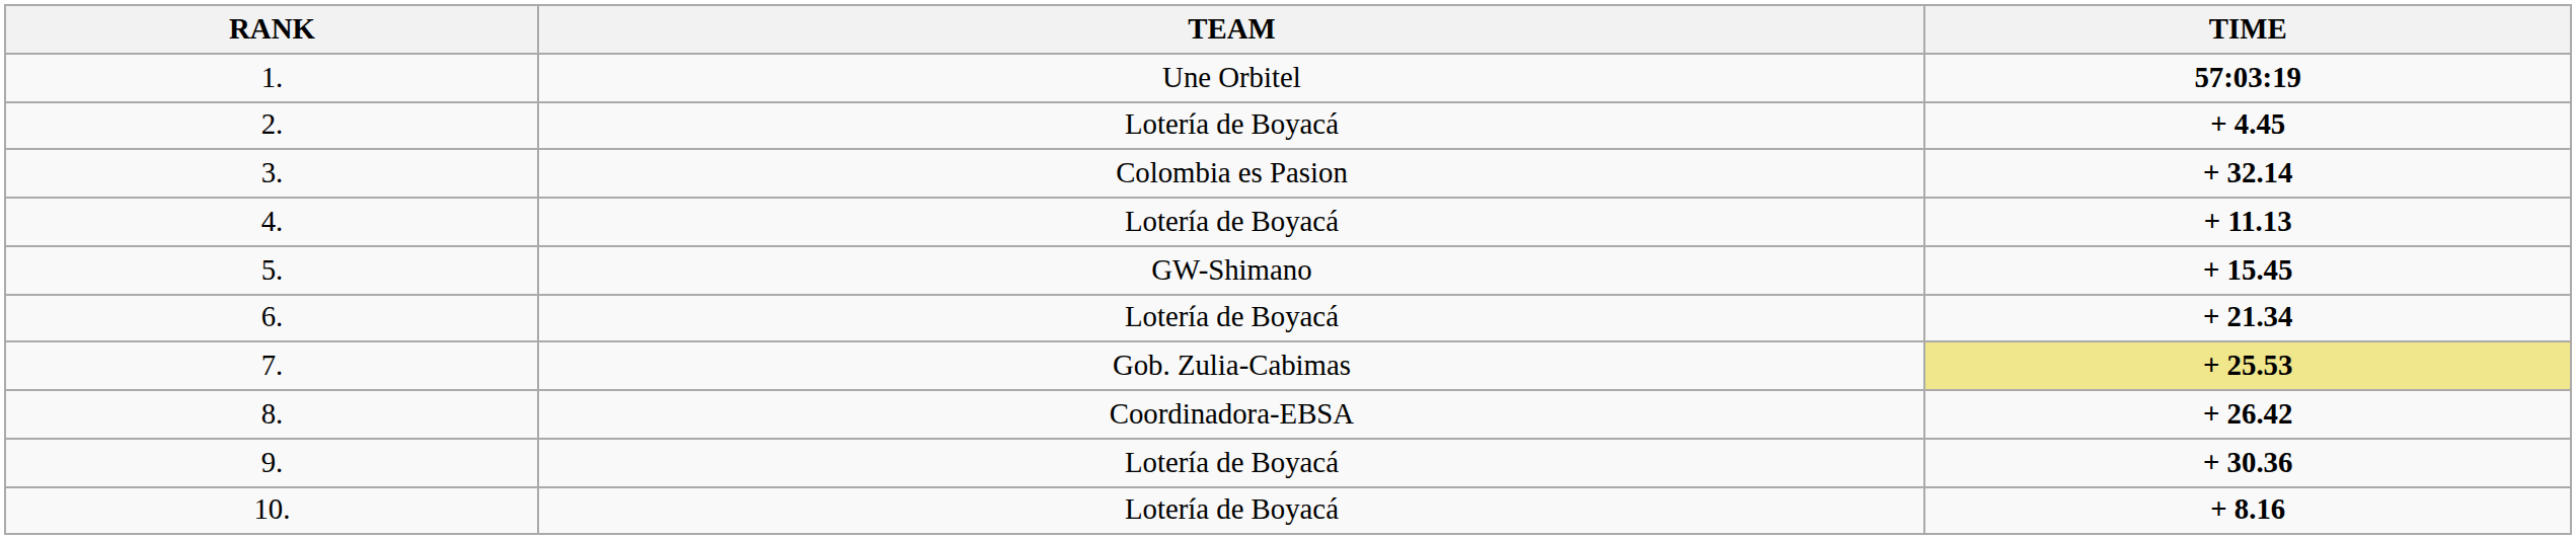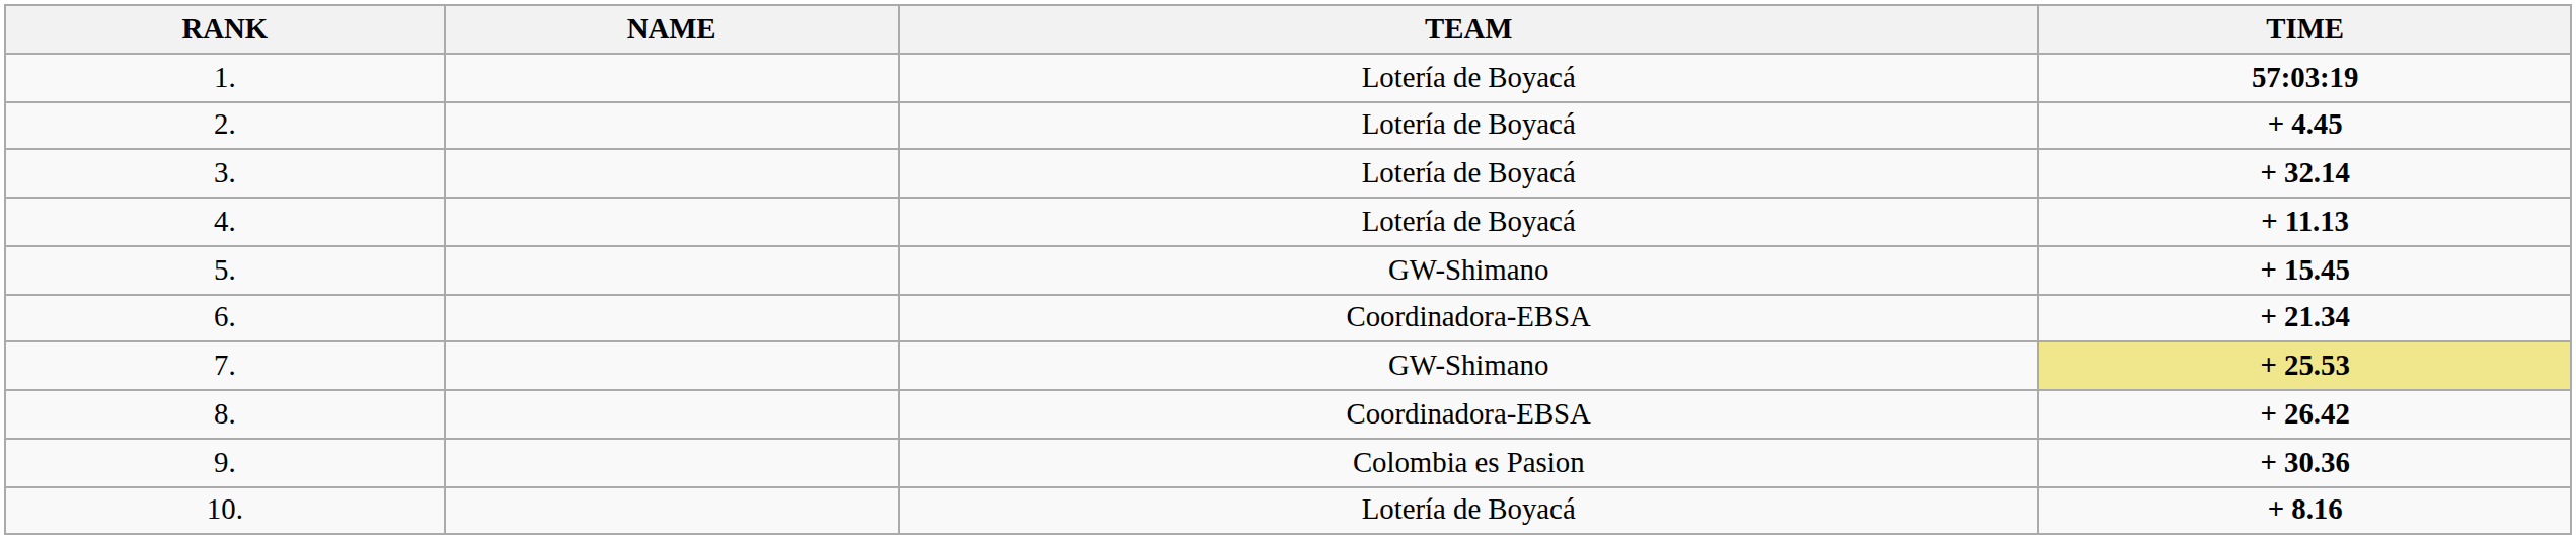 <table class=wikitable style="font-size:90%" width="80%">
 <tr>
 <th>RANK</th>
+<th>NAME</th>
 <th>TEAM</th>
 <th>TIME</th>
 </tr>
 <tr>
 <td align="center">1.</td>
-<td align="center">Une Orbitel</td>
+<td></td>
+<td align="center">Lotería de Boyacá</td>
 <td align="center"><strong>57:03:19</strong></td>
 </tr>
 <tr>
 <td align="center">2.</td>
+<td></td>
 <td align="center">Lotería de Boyacá</td>
 <td align="center"><strong>+ 4.45</strong></td>
 </tr>
 <tr>
 <td align="center">3.</td>
-<td align="center">Colombia es Pasion</td>
+<td></td>
+<td align="center">Lotería de Boyacá</td>
 <td align="center"><strong>+ 32.14</strong></td>
 </tr>
 <tr>
 <td align="center">4.</td>
+<td></td>
 <td align="center">Lotería de Boyacá</td>
 <td align="center"><strong>+ 11.13</strong></td>
 </tr>
 <tr>
 <td align="center">5.</td>
+<td></td>
 <td align="center">GW-Shimano</td>
 <td align="center"><strong>+ 15.45</strong></td>
 </tr>
 <tr>
 <td align="center">6.</td>
-<td align="center">Lotería de Boyacá</td>
+<td></td>
+<td align="center">Coordinadora-EBSA</td>
 <td align="center"><strong>+ 21.34</strong></td>
 </tr>
 <tr>
 <td align="center">7.</td>
-<td align="center">Gob. Zulia-Cabimas</td>
+<td></td>
+<td align="center">GW-Shimano</td>
 <td align="center" style="background: khaki;"><strong>+ 25.53</strong></td>
 </tr>
 <tr>
 <td align="center">8.</td>
+<td></td>
 <td align="center">Coordinadora-EBSA</td>
 <td align="center"><strong>+ 26.42</strong></td>
 </tr>
 <tr>
 <td align="center">9.</td>
-<td align="center">Lotería de Boyacá</td>
+<td></td>
+<td align="center">Colombia es Pasion</td>
 <td align="center"><strong>+ 30.36</strong></td>
 </tr>
 <tr>
 <td align="center">10.</td>
+<td></td>
 <td align="center">Lotería de Boyacá</td>
 <td align="center"><strong>+ 8.16</strong></td>
 </tr>
 </table>
